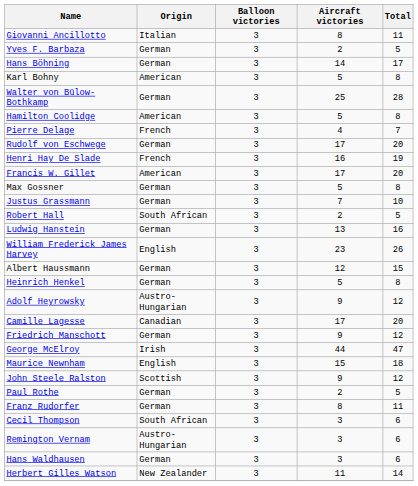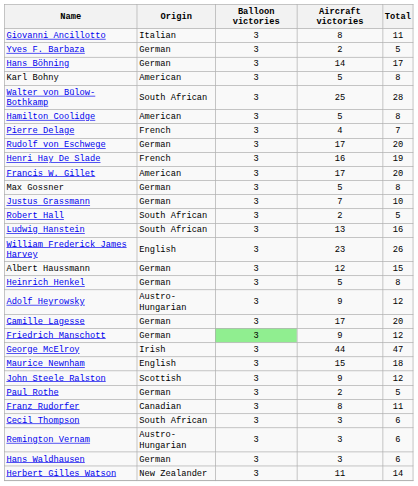 <table class="wikitable sortable">
 <tr>
 <th>Name</th>
 <th>Origin</th>
 <th>Balloon victories</th>
 <th>Aircraft victories</th>
 <th>Total</th>
 </tr>
 <tr>
 <td><a href='#'>Giovanni Ancillotto</a></td>
 <td>Italian</td>
 <td align="center">3</td>
 <td align="center">8</td>
 <td align="center">11</td>
 </tr>
 <tr>
 <td><a href='#'>Yves F. Barbaza</a></td>
 <td>German</td>
 <td align="center">3</td>
 <td align="center">2</td>
 <td align="center">5</td>
 </tr>
 <tr>
 <td><a href='#'>Hans Böhning</a></td>
 <td>German</td>
 <td align="center">3</td>
 <td align="center">14</td>
 <td align="center">17</td>
 </tr>
 <tr>
 <td>Karl Bohny</td>
 <td>American</td>
 <td align="center">3</td>
 <td align="center">5</td>
 <td align="center">8</td>
 </tr>
 <tr>
 <td><a href='#'>Walter von Bülow-Bothkamp</a></td>
-<td>German</td>
+<td>South African</td>
 <td align="center">3</td>
 <td align="center">25</td>
 <td align="center">28</td>
 </tr>
 <tr>
 <td><a href='#'>Hamilton Coolidge</a></td>
 <td>American</td>
 <td align="center">3</td>
 <td align="center">5</td>
 <td align="center">8</td>
 </tr>
 <tr>
 <td><a href='#'>Pierre Delage</a></td>
 <td>French</td>
 <td align="center">3</td>
 <td align="center">4</td>
 <td align="center">7</td>
 </tr>
 <tr>
 <td><a href='#'>Rudolf von Eschwege</a></td>
 <td>German</td>
 <td align="center">3</td>
 <td align="center">17</td>
 <td align="center">20</td>
 </tr>
 <tr>
 <td><a href='#'>Henri Hay De Slade</a></td>
 <td>French</td>
 <td align="center">3</td>
 <td align="center">16</td>
 <td align="center">19</td>
 </tr>
 <tr>
 <td><a href='#'>Francis W. Gillet</a></td>
 <td>American</td>
 <td align="center">3</td>
 <td align="center">17</td>
 <td align="center">20</td>
 </tr>
 <tr>
 <td>Max Gossner</td>
 <td>German</td>
 <td align="center">3</td>
 <td align="center">5</td>
 <td align="center">8</td>
 </tr>
 <tr>
 <td><a href='#'>Justus Grassmann</a></td>
 <td>German</td>
 <td align="center">3</td>
 <td align="center">7</td>
 <td align="center">10</td>
 </tr>
 <tr>
 <td><a href='#'>Robert Hall</a></td>
 <td>South African</td>
 <td align="center">3</td>
 <td align="center">2</td>
 <td align="center">5</td>
 </tr>
 <tr>
 <td><a href='#'>Ludwig Hanstein</a></td>
-<td>German</td>
+<td>South African</td>
 <td align="center">3</td>
 <td align="center">13</td>
 <td align="center">16</td>
 </tr>
 <tr>
 <td><a href='#'>William Frederick James Harvey</a></td>
 <td>English</td>
 <td align="center">3</td>
 <td align="center">23</td>
 <td align="center">26</td>
 </tr>
 <tr>
 <td>Albert Haussmann</td>
 <td>German</td>
 <td align="center">3</td>
 <td align="center">12</td>
 <td align="center">15</td>
 </tr>
 <tr>
 <td><a href='#'>Heinrich Henkel</a></td>
 <td>German</td>
 <td align="center">3</td>
 <td align="center">5</td>
 <td align="center">8</td>
 </tr>
 <tr>
 <td><a href='#'>Adolf Heyrowsky</a></td>
 <td>Austro-Hungarian</td>
 <td align="center">3</td>
 <td align="center">9</td>
 <td align="center">12</td>
 </tr>
 <tr>
 <td><a href='#'>Camille Lagesse</a></td>
-<td>Canadian</td>
+<td align="left">German</td>
 <td align="center">3</td>
 <td align="center">17</td>
 <td align="center">20</td>
 </tr>
 <tr>
 <td><a href='#'>Friedrich Manschott</a></td>
 <td>German</td>
-<td align="center">3</td>
+<td align="center" style="background: lightgreen;">3</td>
 <td align="center">9</td>
 <td align="center">12</td>
 </tr>
 <tr>
 <td><a href='#'>George McElroy</a></td>
 <td>Irish</td>
 <td align="center">3</td>
 <td align="center">44</td>
 <td align="center">47</td>
 </tr>
 <tr>
 <td><a href='#'>Maurice Newnham</a></td>
 <td>English</td>
 <td align="center">3</td>
 <td align="center">15</td>
 <td align="center">18</td>
 </tr>
 <tr>
 <td><a href='#'>John Steele Ralston</a></td>
 <td>Scottish</td>
 <td align="center">3</td>
 <td align="center">9</td>
 <td align="center">12</td>
 </tr>
 <tr>
 <td><a href='#'>Paul Rothe</a></td>
 <td>German</td>
 <td align="center">3</td>
 <td align="center">2</td>
 <td align="center">5</td>
 </tr>
 <tr>
 <td><a href='#'>Franz Rudorfer</a></td>
-<td align="left">German</td>
+<td>Canadian</td>
 <td align="center">3</td>
 <td align="center">8</td>
 <td align="center">11</td>
 </tr>
 <tr>
 <td><a href='#'>Cecil Thompson</a></td>
 <td>South African</td>
 <td align="center">3</td>
 <td align="center">3</td>
 <td align="center">6</td>
 </tr>
 <tr>
 <td><a href='#'>Remington Vernam</a></td>
 <td>Austro-Hungarian</td>
 <td align="center">3</td>
 <td align="center">3</td>
 <td align="center">6</td>
 </tr>
 <tr>
 <td><a href='#'>Hans Waldhausen</a></td>
 <td>German</td>
 <td align="center">3</td>
 <td align="center">3</td>
 <td align="center">6</td>
 </tr>
 <tr>
 <td><a href='#'>Herbert Gilles Watson</a></td>
 <td>New Zealander</td>
 <td align="center">3</td>
 <td align="center">11</td>
 <td align="center">14</td>
 </tr>
 <tr>
 </tr>
 </table>
